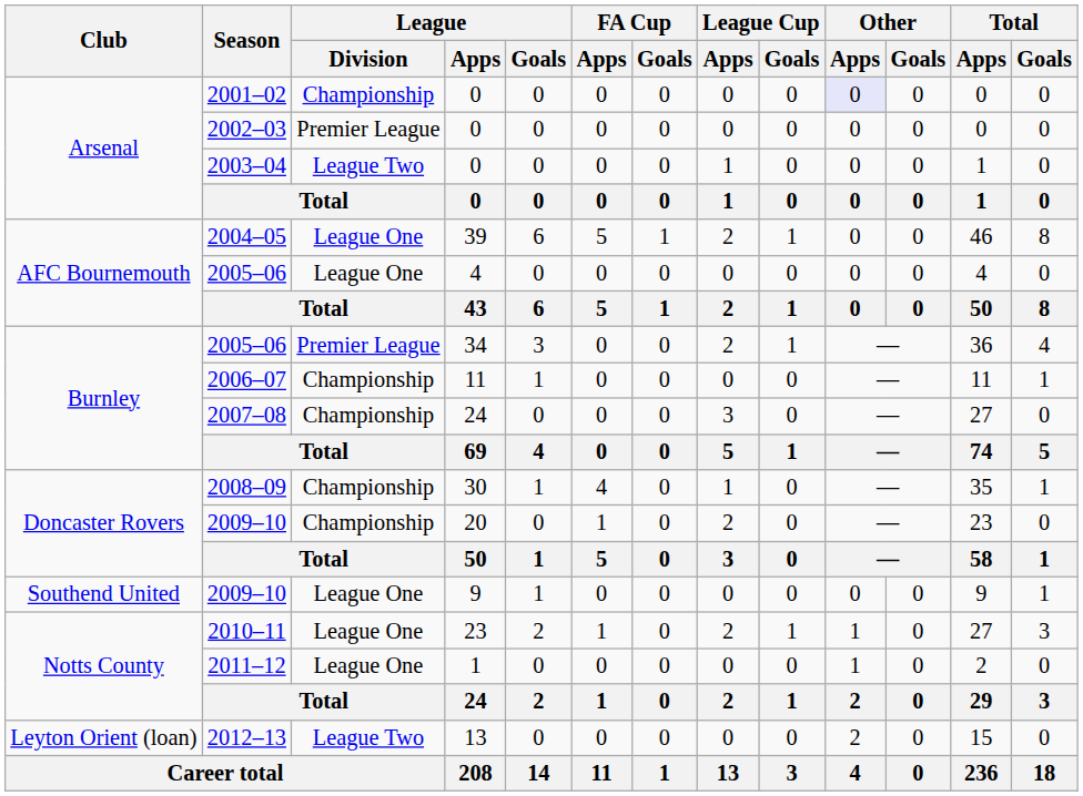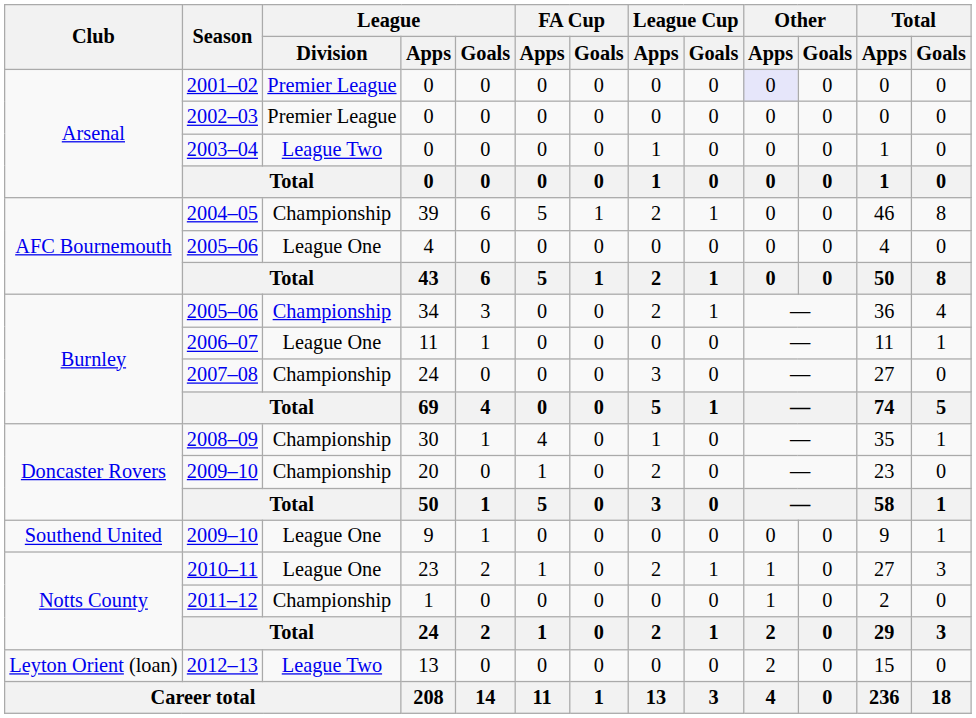 <table class="wikitable" style="text-align: center;">
 <tr>
 <th rowspan="2">Club</th>
 <th rowspan="2">Season</th>
 <th colspan="3">League</th>
 <th colspan="2">FA Cup</th>
 <th colspan="2">League Cup</th>
 <th colspan="2">Other</th>
 <th colspan="2">Total</th>
 </tr>
 <tr>
 <th>Division</th>
 <th>Apps</th>
 <th>Goals</th>
 <th>Apps</th>
 <th>Goals</th>
 <th>Apps</th>
 <th>Goals</th>
 <th>Apps</th>
 <th>Goals</th>
 <th>Apps</th>
 <th>Goals</th>
 </tr>
 <tr>
 <td rowspan="4" valign="center"><a href='#'>Arsenal</a></td>
 <td><a href='#'>2001–02</a></td>
-<td><a href='#'>Championship</a></td>
+<td><a href='#'>Premier League</a></td>
 <td>0</td>
 <td>0</td>
 <td>0</td>
 <td>0</td>
 <td>0</td>
 <td>0</td>
 <td style="background: lavender;">0</td>
 <td>0</td>
 <td>0</td>
 <td>0</td>
 </tr>
 <tr>
 <td><a href='#'>2002–03</a></td>
 <td>Premier League</td>
 <td>0</td>
 <td>0</td>
 <td>0</td>
 <td>0</td>
 <td>0</td>
 <td>0</td>
 <td>0</td>
 <td>0</td>
 <td>0</td>
 <td>0</td>
 </tr>
 <tr>
 <td><a href='#'>2003–04</a></td>
 <td><a href='#'>League Two</a></td>
 <td>0</td>
 <td>0</td>
 <td>0</td>
 <td>0</td>
 <td>1</td>
 <td>0</td>
 <td>0</td>
 <td>0</td>
 <td>1</td>
 <td>0</td>
 </tr>
 <tr>
 <th colspan="2">Total</th>
 <th>0</th>
 <th>0</th>
 <th>0</th>
 <th>0</th>
 <th>1</th>
 <th>0</th>
 <th>0</th>
 <th>0</th>
 <th>1</th>
 <th>0</th>
 </tr>
 <tr>
 <td rowspan="3" valign="center"><a href='#'>AFC Bournemouth</a></td>
 <td><a href='#'>2004–05</a></td>
-<td><a href='#'>League One</a></td>
+<td>Championship</td>
 <td>39</td>
 <td>6</td>
 <td>5</td>
 <td>1</td>
 <td>2</td>
 <td>1</td>
 <td>0</td>
 <td>0</td>
 <td>46</td>
 <td>8</td>
 </tr>
 <tr>
 <td><a href='#'>2005–06</a></td>
 <td>League One</td>
 <td>4</td>
 <td>0</td>
 <td>0</td>
 <td>0</td>
 <td>0</td>
 <td>0</td>
 <td>0</td>
 <td>0</td>
 <td>4</td>
 <td>0</td>
 </tr>
 <tr>
 <th colspan="2">Total</th>
 <th>43</th>
 <th>6</th>
 <th>5</th>
 <th>1</th>
 <th>2</th>
 <th>1</th>
 <th>0</th>
 <th>0</th>
 <th>50</th>
 <th>8</th>
 </tr>
 <tr>
 <td rowspan="4" valign="center"><a href='#'>Burnley</a></td>
 <td><a href='#'>2005–06</a></td>
-<td><a href='#'>Premier League</a></td>
+<td><a href='#'>Championship</a></td>
 <td>34</td>
 <td>3</td>
 <td>0</td>
 <td>0</td>
 <td>2</td>
 <td>1</td>
 <td colspan="2">—</td>
 <td>36</td>
 <td>4</td>
 </tr>
 <tr>
 <td><a href='#'>2006–07</a></td>
-<td>Championship</td>
+<td>League One</td>
 <td>11</td>
 <td>1</td>
 <td>0</td>
 <td>0</td>
 <td>0</td>
 <td>0</td>
 <td colspan="2">—</td>
 <td>11</td>
 <td>1</td>
 </tr>
 <tr>
 <td><a href='#'>2007–08</a></td>
 <td>Championship</td>
 <td>24</td>
 <td>0</td>
 <td>0</td>
 <td>0</td>
 <td>3</td>
 <td>0</td>
 <td colspan="2">—</td>
 <td>27</td>
 <td>0</td>
 </tr>
 <tr>
 <th colspan="2">Total</th>
 <th>69</th>
 <th>4</th>
 <th>0</th>
 <th>0</th>
 <th>5</th>
 <th>1</th>
 <th colspan="2">—</th>
 <th>74</th>
 <th>5</th>
 </tr>
 <tr>
 <td rowspan="3" valign="center"><a href='#'>Doncaster Rovers</a></td>
 <td><a href='#'>2008–09</a></td>
 <td>Championship</td>
 <td>30</td>
 <td>1</td>
 <td>4</td>
 <td>0</td>
 <td>1</td>
 <td>0</td>
 <td colspan="2">—</td>
 <td>35</td>
 <td>1</td>
 </tr>
 <tr>
 <td><a href='#'>2009–10</a></td>
 <td>Championship</td>
 <td>20</td>
 <td>0</td>
 <td>1</td>
 <td>0</td>
 <td>2</td>
 <td>0</td>
 <td colspan="2">—</td>
 <td>23</td>
 <td>0</td>
 </tr>
 <tr>
 <th colspan="2">Total</th>
 <th>50</th>
 <th>1</th>
 <th>5</th>
 <th>0</th>
 <th>3</th>
 <th>0</th>
 <th colspan="2">—</th>
 <th>58</th>
 <th>1</th>
 </tr>
 <tr>
 <td rowspan="1" valign="center"><a href='#'>Southend United</a></td>
 <td><a href='#'>2009–10</a></td>
 <td>League One</td>
 <td>9</td>
 <td>1</td>
 <td>0</td>
 <td>0</td>
 <td>0</td>
 <td>0</td>
 <td>0</td>
 <td>0</td>
 <td>9</td>
 <td>1</td>
 </tr>
 <tr>
 <td rowspan="3" valign="center"><a href='#'>Notts County</a></td>
 <td><a href='#'>2010–11</a></td>
 <td>League One</td>
 <td>23</td>
 <td>2</td>
 <td>1</td>
 <td>0</td>
 <td>2</td>
 <td>1</td>
 <td>1</td>
 <td>0</td>
 <td>27</td>
 <td>3</td>
 </tr>
 <tr>
 <td><a href='#'>2011–12</a></td>
-<td>League One</td>
+<td>Championship</td>
 <td>1</td>
 <td>0</td>
 <td>0</td>
 <td>0</td>
 <td>0</td>
 <td>0</td>
 <td>1</td>
 <td>0</td>
 <td>2</td>
 <td>0</td>
 </tr>
 <tr>
 <th colspan="2">Total</th>
 <th>24</th>
 <th>2</th>
 <th>1</th>
 <th>0</th>
 <th>2</th>
 <th>1</th>
 <th>2</th>
 <th>0</th>
 <th>29</th>
 <th>3</th>
 </tr>
 <tr>
 <td rowspan="1" valign="center"><a href='#'>Leyton Orient</a> (loan)</td>
 <td><a href='#'>2012–13</a></td>
 <td><a href='#'>League Two</a></td>
 <td>13</td>
 <td>0</td>
 <td>0</td>
 <td>0</td>
 <td>0</td>
 <td>0</td>
 <td>2</td>
 <td>0</td>
 <td>15</td>
 <td>0</td>
 </tr>
 <tr>
 <th colspan="3">Career total</th>
 <th>208</th>
 <th>14</th>
 <th>11</th>
 <th>1</th>
 <th>13</th>
 <th>3</th>
 <th>4</th>
 <th>0</th>
 <th>236</th>
 <th>18</th>
 </tr>
 </table>
